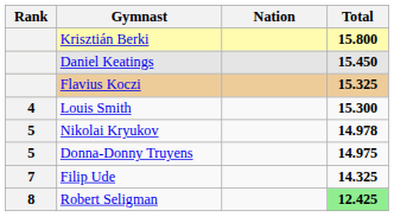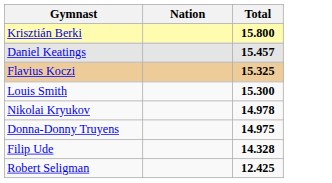 <table class="wikitable sortable" style="text-align:center; font-size:100%">
 <tr>
-<th scope="col" style="width:50px;">Rank</th>
 <th ! scope="col" style="width:175px;">Gymnast</th>
 <th ! scope="col" style="width:110px;">Nation</th>
 <th ! scope="col" style="width:60px;">Total</th>
 </tr>
 <tr style="background:#fffcaf;">
-<th scope=row style="text-align:center"></th>
 <td style="text-align:left;"><a href='#'>Krisztián Berki</a></td>
 <td style="text-align:left;"></td>
 <td><strong>15.800</strong></td>
 </tr>
 <tr style="background:#e5e5e5;">
-<th scope=row style="text-align:center"></th>
 <td style="text-align:left;"><a href='#'>Daniel Keatings</a></td>
 <td style="text-align:left;"></td>
-<td><strong>15.450</strong></td>
+<td><strong>15.457</strong></td>
 </tr>
 <tr style="background:#ec9;">
-<th scope=row style="text-align:center"></th>
 <td style="text-align:left;"><a href='#'>Flavius Koczi</a></td>
 <td style="text-align:left;"></td>
 <td><strong>15.325</strong></td>
 </tr>
 <tr>
-<th scope=row style="text-align:center">4</th>
 <td style="text-align:left;"><a href='#'>Louis Smith</a></td>
 <td style="text-align:left;"></td>
 <td><strong>15.300</strong></td>
 </tr>
 <tr>
-<th scope=row style="text-align:center">5</th>
 <td style="text-align:left;"><a href='#'>Nikolai Kryukov</a></td>
 <td style="text-align:left;"></td>
 <td><strong>14.978</strong></td>
 </tr>
 <tr>
-<th scope=row style="text-align:center">5</th>
 <td style="text-align:left;"><a href='#'>Donna-Donny Truyens</a></td>
 <td style="text-align:left;"></td>
 <td><strong>14.975</strong></td>
 </tr>
 <tr>
-<th scope=row style="text-align:center">7</th>
 <td style="text-align:left;"><a href='#'>Filip Ude</a></td>
 <td style="text-align:left;"></td>
-<td><strong>14.325</strong></td>
+<td><strong>14.328</strong></td>
 </tr>
 <tr>
-<th scope=row style="text-align:center">8</th>
 <td style="text-align:left;"><a href='#'>Robert Seligman</a></td>
 <td style="text-align:left;"></td>
-<td style="background: lightgreen;"><strong>12.425</strong></td>
+<td><strong>12.425</strong></td>
 </tr>
 </table>
